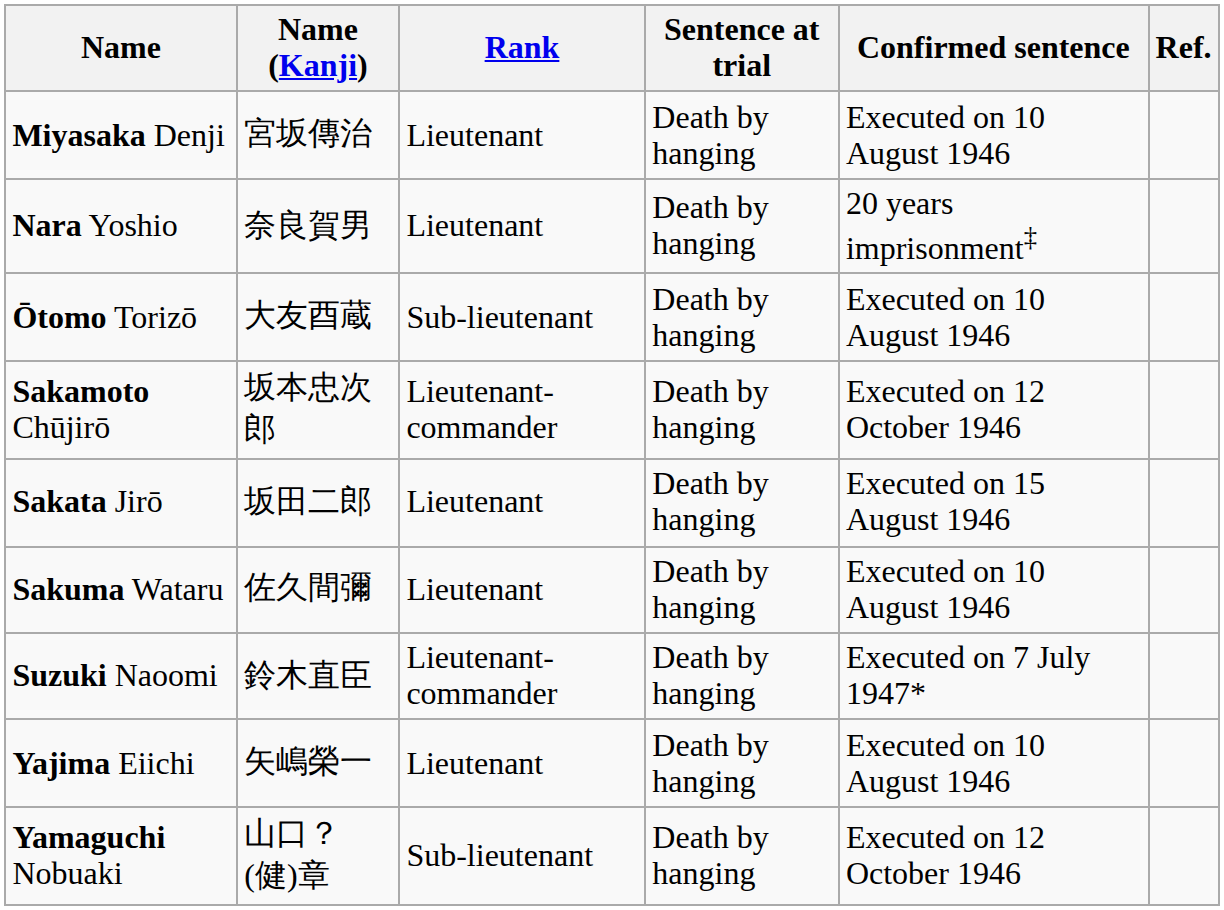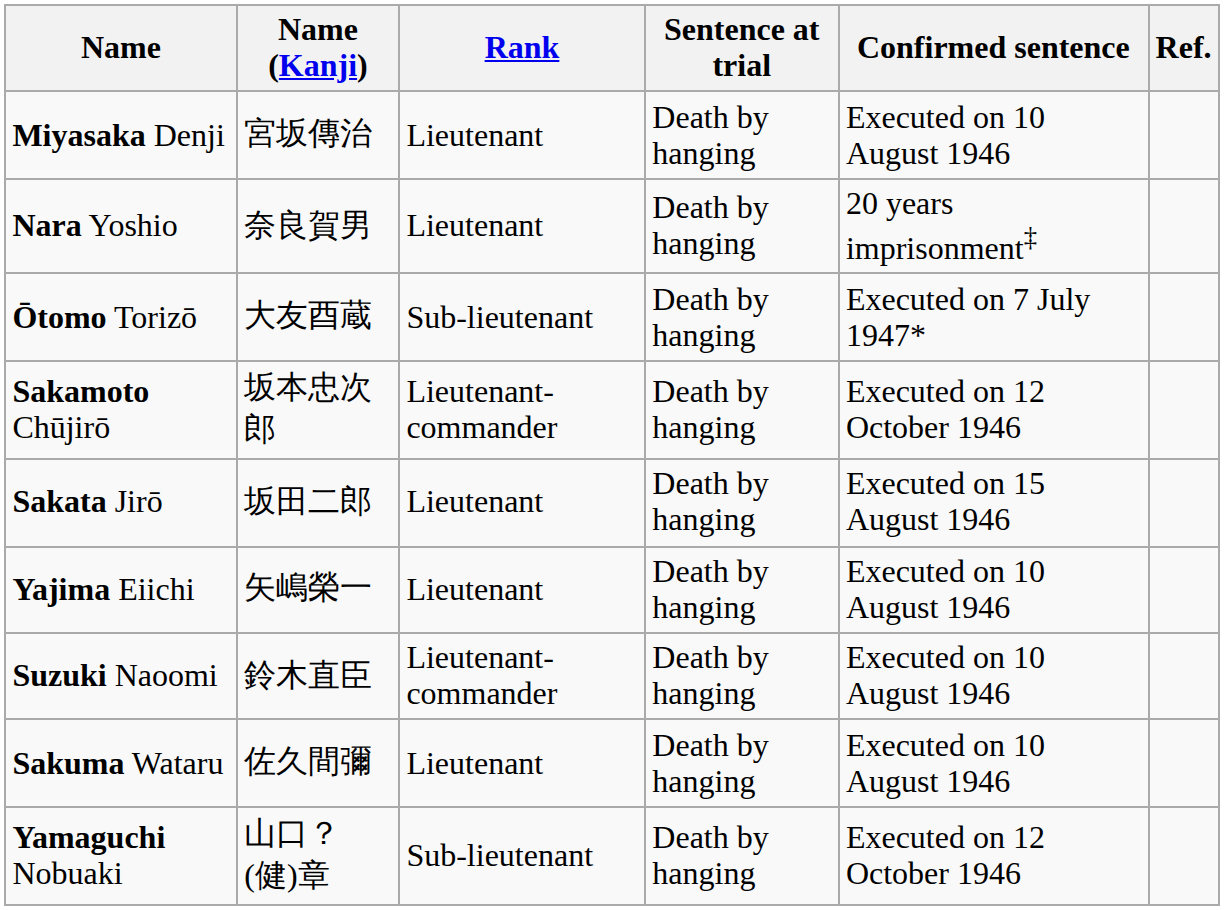 <table class="wikitable">
 <tr>
 <th>Name</th>
 <th>Name (<a href='#'>Kanji</a>)</th>
 <th><a href='#'>Rank</a></th>
 <th>Sentence at trial</th>
 <th>Confirmed sentence</th>
 <th>Ref.</th>
 </tr>
 <tr>
 <td><strong>Miyasaka</strong> Denji</td>
 <td>宮坂傳治</td>
 <td>Lieutenant</td>
 <td>Death by hanging</td>
 <td>Executed on 10 August 1946</td>
 <td></td>
 </tr>
 <tr>
 <td><strong>Nara</strong> Yoshio</td>
 <td>奈良賀男</td>
 <td>Lieutenant</td>
 <td>Death by hanging</td>
 <td>20 years imprisonment<sup>‡</sup></td>
 <td></td>
 </tr>
 <tr>
 <td><strong>Ōtomo</strong> Torizō</td>
 <td>大友酉蔵</td>
 <td>Sub-lieutenant</td>
 <td>Death by hanging</td>
-<td>Executed on 10 August 1946</td>
+<td>Executed on 7 July 1947*</td>
 <td></td>
 </tr>
 <tr>
 <td><strong>Sakamoto</strong> Chūjirō</td>
 <td>坂本忠次郎</td>
 <td>Lieutenant-commander</td>
 <td>Death by hanging</td>
 <td>Executed on 12 October 1946</td>
 <td></td>
 </tr>
 <tr>
 <td><strong>Sakata</strong> Jirō</td>
 <td>坂田二郎</td>
 <td>Lieutenant</td>
 <td>Death by hanging</td>
 <td>Executed on 15 August 1946</td>
 <td></td>
 </tr>
 <tr>
-<td><strong>Sakuma</strong> Wataru</td>
-<td>佐久間彌</td>
+<td><strong>Yajima</strong> Eiichi</td>
+<td>矢嶋榮一</td>
 <td>Lieutenant</td>
 <td>Death by hanging</td>
 <td>Executed on 10 August 1946</td>
 <td></td>
 </tr>
 <tr>
 <td><strong>Suzuki</strong> Naoomi</td>
 <td>鈴木直臣</td>
 <td>Lieutenant-commander</td>
 <td>Death by hanging</td>
-<td>Executed on 7 July 1947*</td>
+<td>Executed on 10 August 1946</td>
 <td></td>
 </tr>
 <tr>
-<td><strong>Yajima</strong> Eiichi</td>
-<td>矢嶋榮一</td>
+<td><strong>Sakuma</strong> Wataru</td>
+<td>佐久間彌</td>
 <td>Lieutenant</td>
 <td>Death by hanging</td>
 <td>Executed on 10 August 1946</td>
 <td></td>
 </tr>
 <tr>
 <td><strong>Yamaguchi</strong> Nobuaki</td>
 <td>山口？(健)章</td>
 <td>Sub-lieutenant</td>
 <td>Death by hanging</td>
 <td>Executed on 12 October 1946</td>
 <td></td>
 </tr>
 </table>
